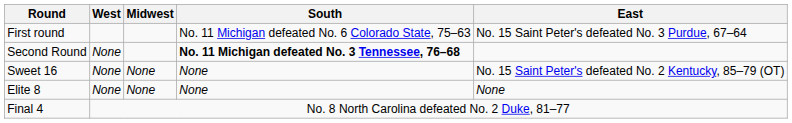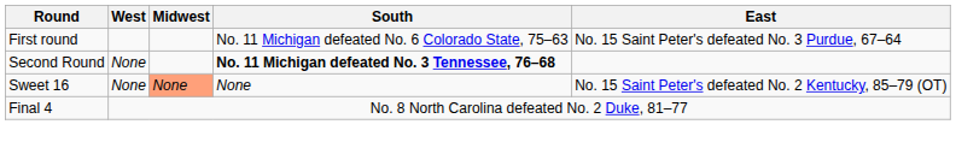 <table class="wikitable" style="text-align:left; font-size: 95%;">
 <tr>
 <th>Round</th>
 <th>West</th>
 <th>Midwest</th>
 <th>South</th>
 <th>East</th>
 </tr>
 <tr>
 <td>First round</td>
 <td></td>
 <td></td>
 <td>No. 11 <a href='#'>Michigan</a> defeated No. 6 <a href='#'>Colorado State</a>, 75–63</td>
 <td>No. 15 Saint Peter's defeated No. 3 <a href='#'>Purdue</a>, 67–64</td>
 </tr>
 <tr>
 <td>Second Round</td>
 <td><em>None</em></td>
 <td></td>
 <td><strong>No. 11 Michigan defeated No. 3 <a href='#'>Tennessee</a>, 76–68</strong></td>
 <td></td>
 </tr>
 <tr>
 <td>Sweet 16</td>
 <td><em>None</em></td>
-<td><em>None</em></td>
+<td style="background: lightsalmon;"><em>None</em></td>
 <td><em>None</em></td>
 <td>No. 15 <a href='#'>Saint Peter's</a> defeated No. 2 <a href='#'>Kentucky</a>, 85–79 (OT)</td>
-</tr>
-<tr>
-<td>Elite 8</td>
-<td><em>None</em></td>
-<td><em>None</em></td>
-<td><em>None</em></td>
-<td><em>None</em></td>
 </tr>
 <tr>
 <td>Final 4</td>
 <td colspan="4" style="text-align:center;">No. 8 North Carolina defeated No. 2 <a href='#'>Duke</a>, 81–77</td>
 </tr>
 </table>
